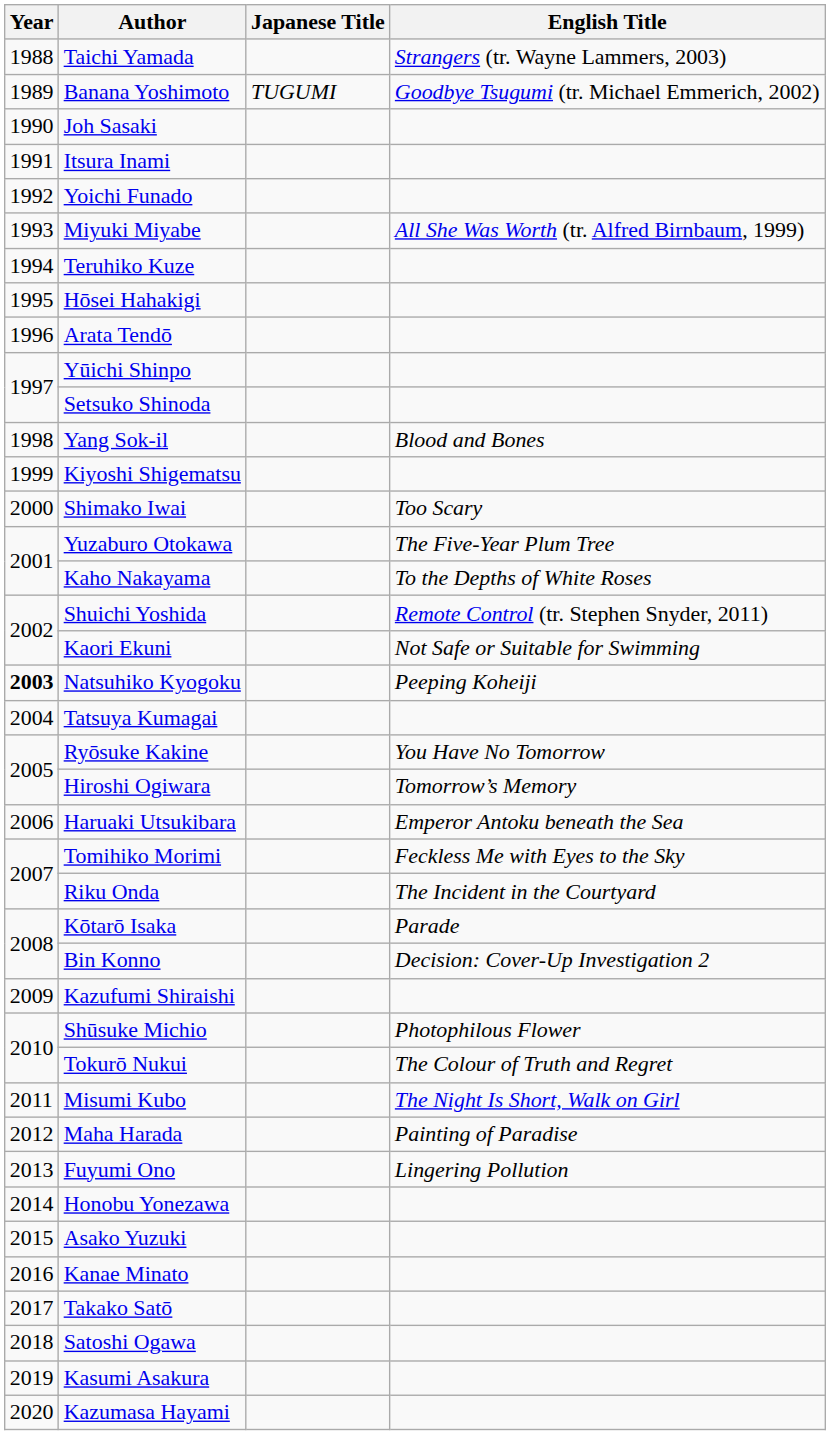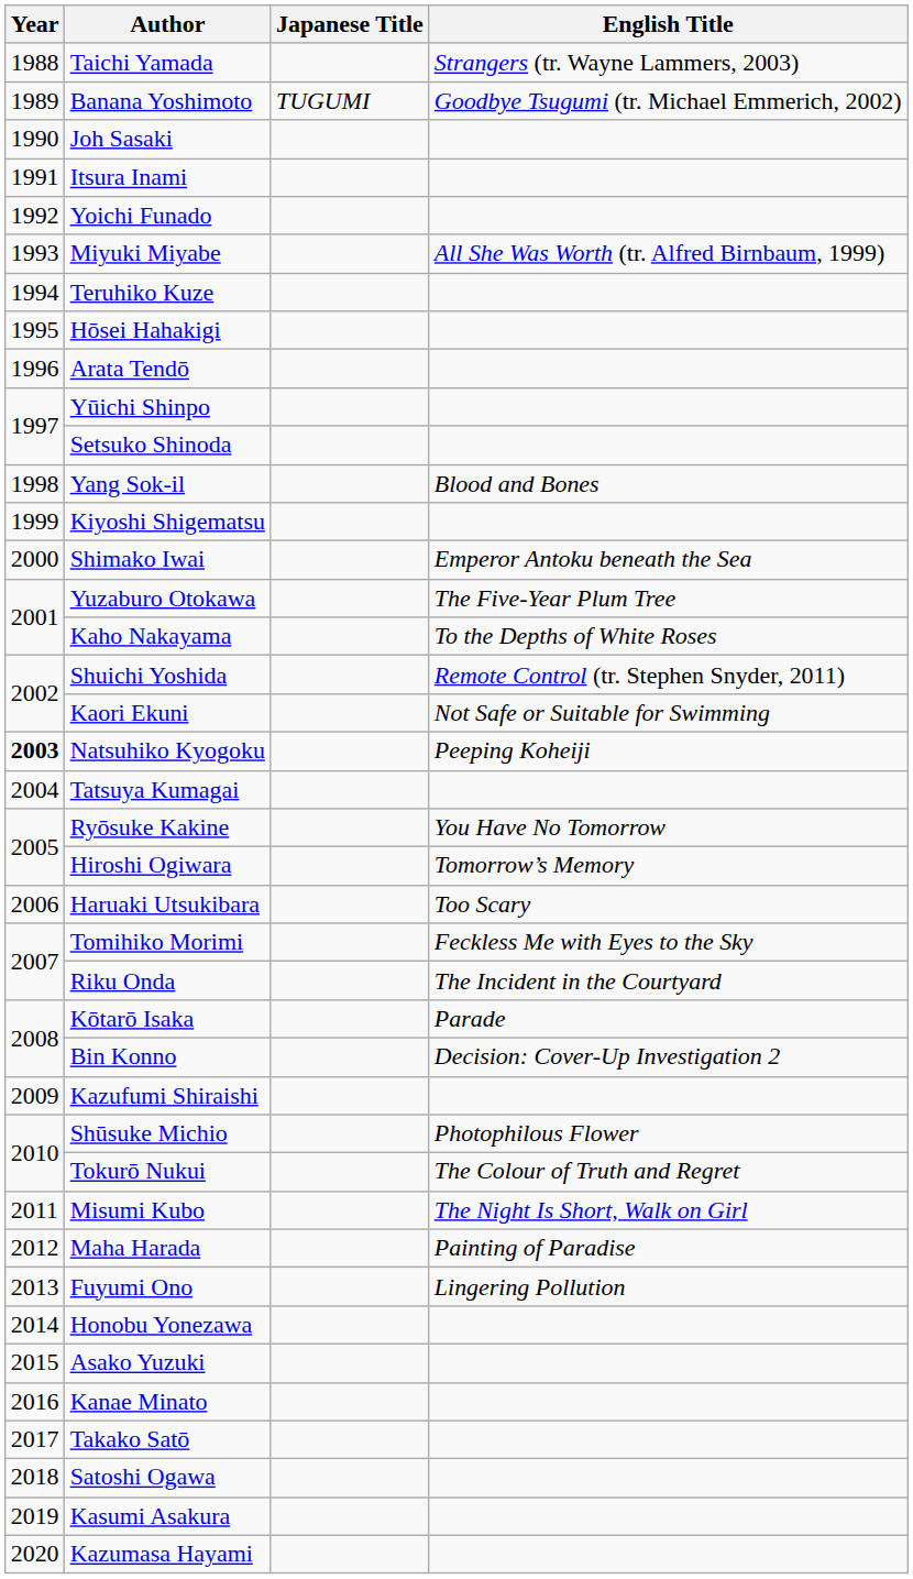 <table class="wikitable">
 <tr>
 <th>Year</th>
 <th>Author</th>
 <th>Japanese Title</th>
 <th>English Title</th>
 </tr>
 <tr>
 <td>1988</td>
 <td><a href='#'>Taichi Yamada</a></td>
 <td></td>
 <td><em><a href='#'>Strangers</a></em> (tr. Wayne Lammers, 2003)</td>
 </tr>
 <tr>
 <td>1989</td>
 <td><a href='#'>Banana Yoshimoto</a></td>
 <td><em>TUGUMI</em></td>
 <td><em><a href='#'>Goodbye Tsugumi</a></em> (tr. Michael Emmerich, 2002)</td>
 </tr>
 <tr>
 <td>1990</td>
 <td><a href='#'>Joh Sasaki</a></td>
 <td></td>
 <td></td>
 </tr>
 <tr>
 <td>1991</td>
 <td><a href='#'>Itsura Inami</a></td>
 <td></td>
 <td></td>
 </tr>
 <tr>
 <td>1992</td>
 <td><a href='#'>Yoichi Funado</a></td>
 <td></td>
 <td></td>
 </tr>
 <tr>
 <td>1993</td>
 <td><a href='#'>Miyuki Miyabe</a></td>
 <td></td>
 <td><em><a href='#'>All She Was Worth</a></em> (tr. <a href='#'>Alfred Birnbaum</a>, 1999)</td>
 </tr>
 <tr>
 <td>1994</td>
 <td><a href='#'>Teruhiko Kuze</a></td>
 <td></td>
 <td></td>
 </tr>
 <tr>
 <td>1995</td>
 <td><a href='#'>Hōsei Hahakigi</a></td>
 <td></td>
 <td></td>
 </tr>
 <tr>
 <td>1996</td>
 <td><a href='#'>Arata Tendō</a></td>
 <td></td>
 <td></td>
 </tr>
 <tr>
 <td rowspan="2">1997</td>
 <td><a href='#'>Yūichi Shinpo</a></td>
 <td></td>
 <td></td>
 </tr>
 <tr>
 <td><a href='#'>Setsuko Shinoda</a></td>
 <td></td>
 <td></td>
 </tr>
 <tr>
 <td>1998</td>
 <td><a href='#'>Yang Sok-il</a></td>
 <td></td>
 <td><em>Blood and Bones</em></td>
 </tr>
 <tr>
 <td>1999</td>
 <td><a href='#'>Kiyoshi Shigematsu</a></td>
 <td></td>
 <td></td>
 </tr>
 <tr>
 <td>2000</td>
 <td><a href='#'>Shimako Iwai</a></td>
 <td></td>
-<td><em>Too Scary</em></td>
+<td><em>Emperor Antoku beneath the Sea</em></td>
 </tr>
 <tr>
 <td rowspan="2">2001</td>
 <td><a href='#'>Yuzaburo Otokawa</a></td>
 <td></td>
 <td><em>The Five-Year Plum Tree</em></td>
 </tr>
 <tr>
 <td><a href='#'>Kaho Nakayama</a></td>
 <td></td>
 <td><em>To the Depths of White Roses</em></td>
 </tr>
 <tr>
 <td rowspan="2">2002</td>
 <td><a href='#'>Shuichi Yoshida</a></td>
 <td></td>
 <td><em><a href='#'>Remote Control</a></em> (tr. Stephen Snyder, 2011)</td>
 </tr>
 <tr>
 <td><a href='#'>Kaori Ekuni</a></td>
 <td></td>
 <td><em>Not Safe or Suitable for Swimming</em></td>
 </tr>
 <tr>
 <td><strong>2003</strong></td>
 <td><a href='#'>Natsuhiko Kyogoku</a></td>
 <td></td>
 <td><em>Peeping Koheiji</em></td>
 </tr>
 <tr>
 <td>2004</td>
 <td><a href='#'>Tatsuya Kumagai</a></td>
 <td></td>
 <td></td>
 </tr>
 <tr>
 <td rowspan="2">2005</td>
 <td><a href='#'>Ryōsuke Kakine</a></td>
 <td></td>
 <td><em>You Have No Tomorrow</em></td>
 </tr>
 <tr>
 <td><a href='#'>Hiroshi Ogiwara</a></td>
 <td></td>
 <td><em>Tomorrow’s Memory</em></td>
 </tr>
 <tr>
 <td>2006</td>
 <td><a href='#'>Haruaki Utsukibara</a></td>
 <td></td>
-<td><em>Emperor Antoku beneath the Sea</em></td>
+<td><em>Too Scary</em></td>
 </tr>
 <tr>
 <td rowspan="2">2007</td>
 <td><a href='#'>Tomihiko Morimi</a></td>
 <td></td>
 <td><em>Feckless Me with Eyes to the Sky</em></td>
 </tr>
 <tr>
 <td><a href='#'>Riku Onda</a></td>
 <td></td>
 <td><em>The Incident in the Courtyard</em></td>
 </tr>
 <tr>
 <td rowspan="2">2008</td>
 <td><a href='#'>Kōtarō Isaka</a></td>
 <td></td>
 <td><em>Parade</em></td>
 </tr>
 <tr>
 <td><a href='#'>Bin Konno</a></td>
 <td></td>
 <td><em>Decision: Cover-Up Investigation 2</em></td>
 </tr>
 <tr>
 <td>2009</td>
 <td><a href='#'>Kazufumi Shiraishi</a></td>
 <td></td>
 <td></td>
 </tr>
 <tr>
 <td rowspan="2">2010</td>
 <td><a href='#'>Shūsuke Michio</a></td>
 <td></td>
 <td><em>Photophilous Flower</em></td>
 </tr>
 <tr>
 <td><a href='#'>Tokurō Nukui</a></td>
 <td></td>
 <td><em>The Colour of Truth and Regret</em></td>
 </tr>
 <tr>
 <td>2011</td>
 <td><a href='#'>Misumi Kubo</a></td>
 <td></td>
 <td><em><a href='#'>The Night Is Short, Walk on Girl</a></em></td>
 </tr>
 <tr>
 <td>2012</td>
 <td><a href='#'>Maha Harada</a></td>
 <td></td>
 <td><em>Painting of Paradise</em></td>
 </tr>
 <tr>
 <td>2013</td>
 <td><a href='#'>Fuyumi Ono</a></td>
 <td></td>
 <td><em>Lingering Pollution</em></td>
 </tr>
 <tr>
 <td>2014</td>
 <td><a href='#'>Honobu Yonezawa</a></td>
 <td><em></em></td>
 <td></td>
 </tr>
 <tr>
 <td>2015</td>
 <td><a href='#'>Asako Yuzuki</a></td>
 <td><em></em></td>
 <td></td>
 </tr>
 <tr>
 <td>2016</td>
 <td><a href='#'>Kanae Minato</a></td>
 <td><em></em></td>
 <td></td>
 </tr>
 <tr>
 <td>2017</td>
 <td><a href='#'>Takako Satō</a></td>
 <td><em></em></td>
 <td></td>
 </tr>
 <tr>
 <td>2018</td>
 <td><a href='#'>Satoshi Ogawa</a></td>
 <td><em></em></td>
 <td></td>
 </tr>
 <tr>
 <td>2019</td>
 <td><a href='#'>Kasumi Asakura</a></td>
 <td></td>
 <td></td>
 </tr>
 <tr>
 <td>2020</td>
 <td><a href='#'>Kazumasa Hayami</a></td>
 <td></td>
 <td></td>
 </tr>
 </table>
